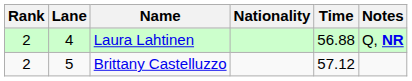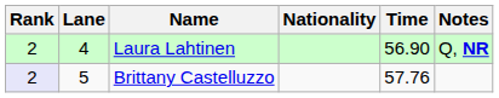 <table class="wikitable sortable" style="text-align:center">
 <tr>
 <th>Rank</th>
 <th>Lane</th>
 <th>Name</th>
 <th>Nationality</th>
 <th>Time</th>
 <th>Notes</th>
 </tr>
 <tr bgcolor=ccffcc>
 <td>2</td>
 <td>4</td>
 <td align=left><a href='#'>Laura Lahtinen</a></td>
 <td align=left></td>
-<td>56.88</td>
+<td>56.90</td>
 <td>Q, <strong><a href='#'>NR</a></strong></td>
 </tr>
 <tr>
-<td>2</td>
+<td style="background: lavender;">2</td>
 <td>5</td>
 <td align=left><a href='#'>Brittany Castelluzzo</a></td>
 <td align="left"></td>
-<td>57.12</td>
+<td>57.76</td>
 <td></td>
 </tr>
 </table>
